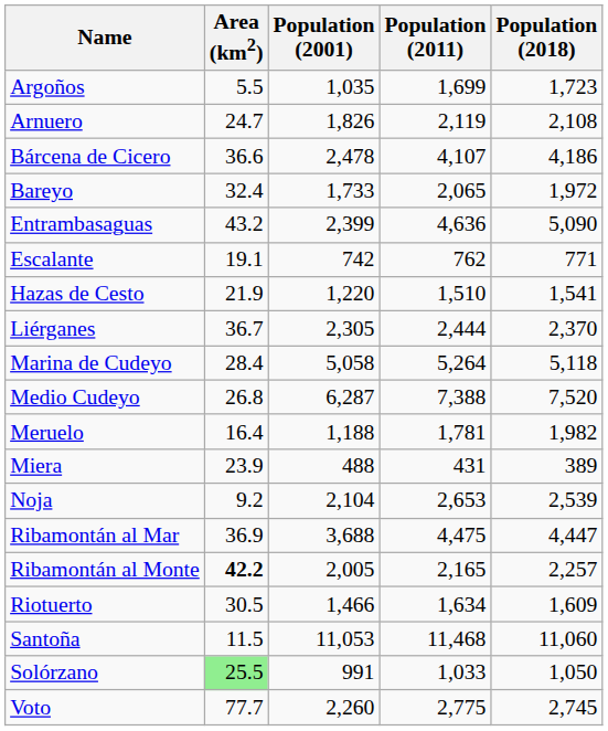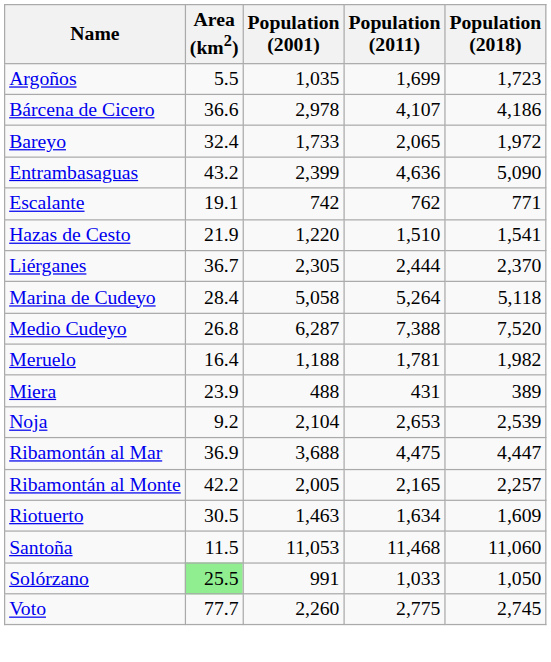 <table class="wikitable sortable">
 <tr>
 <th>Name</th>
 <th>Area<br>(km<sup>2</sup>)</th>
 <th>Population<br>(2001)</th>
 <th>Population<br>(2011)</th>
 <th>Population<br>(2018)</th>
 </tr>
 <tr>
 <td><a href='#'>Argoños</a></td>
 <td align="right">5.5</td>
 <td align="right">1,035</td>
 <td align="right">1,699</td>
 <td align="right">1,723</td>
 </tr>
 <tr>
-<td><a href='#'>Arnuero</a></td>
-<td align="right">24.7</td>
-<td align="right">1,826</td>
-<td align="right">2,119</td>
-<td align="right">2,108</td>
-</tr>
-<tr>
 <td><a href='#'>Bárcena de Cicero</a></td>
 <td align="right">36.6</td>
-<td align="right">2,478</td>
+<td align="right">2,978</td>
 <td align="right">4,107</td>
 <td align="right">4,186</td>
 </tr>
 <tr>
 <td><a href='#'>Bareyo</a></td>
 <td align="right">32.4</td>
 <td align="right">1,733</td>
 <td align="right">2,065</td>
 <td align="right">1,972</td>
 </tr>
 <tr>
 <td><a href='#'>Entrambasaguas</a></td>
 <td align="right">43.2</td>
 <td align="right">2,399</td>
 <td align="right">4,636</td>
 <td align="right">5,090</td>
 </tr>
 <tr>
 <td><a href='#'>Escalante</a></td>
 <td align="right">19.1</td>
 <td align="right">742</td>
 <td align="right">762</td>
 <td align="right">771</td>
 </tr>
 <tr>
 <td><a href='#'>Hazas de Cesto</a></td>
 <td align="right">21.9</td>
 <td align="right">1,220</td>
 <td align="right">1,510</td>
 <td align="right">1,541</td>
 </tr>
 <tr>
 <td><a href='#'>Liérganes</a></td>
 <td align="right">36.7</td>
 <td align="right">2,305</td>
 <td align="right">2,444</td>
 <td align="right">2,370</td>
 </tr>
 <tr>
 <td><a href='#'>Marina de Cudeyo</a></td>
 <td align="right">28.4</td>
 <td align="right">5,058</td>
 <td align="right">5,264</td>
 <td align="right">5,118</td>
 </tr>
 <tr>
 <td><a href='#'>Medio Cudeyo</a></td>
 <td align="right">26.8</td>
 <td align="right">6,287</td>
 <td align="right">7,388</td>
 <td align="right">7,520</td>
 </tr>
 <tr>
 <td><a href='#'>Meruelo</a></td>
 <td align="right">16.4</td>
 <td align="right">1,188</td>
 <td align="right">1,781</td>
 <td align="right">1,982</td>
 </tr>
 <tr>
 <td><a href='#'>Miera</a></td>
 <td align="right">23.9</td>
 <td align="right">488</td>
 <td align="right">431</td>
 <td align="right">389</td>
 </tr>
 <tr>
 <td><a href='#'>Noja</a></td>
 <td align="right">9.2</td>
 <td align="right">2,104</td>
 <td align="right">2,653</td>
 <td align="right">2,539</td>
 </tr>
 <tr>
 <td><a href='#'>Ribamontán al Mar</a></td>
 <td align="right">36.9</td>
 <td align="right">3,688</td>
 <td align="right">4,475</td>
 <td align="right">4,447</td>
 </tr>
 <tr>
 <td><a href='#'>Ribamontán al Monte</a></td>
-<td align="right"><strong>42.2</strong></td>
+<td align="right">42.2</td>
 <td align="right">2,005</td>
 <td align="right">2,165</td>
 <td align="right">2,257</td>
 </tr>
 <tr>
 <td><a href='#'>Riotuerto</a></td>
 <td align="right">30.5</td>
-<td align="right">1,466</td>
+<td align="right">1,463</td>
 <td align="right">1,634</td>
 <td align="right">1,609</td>
 </tr>
 <tr>
 <td><a href='#'>Santoña</a></td>
 <td align="right">11.5</td>
 <td align="right">11,053</td>
 <td align="right">11,468</td>
 <td align="right">11,060</td>
 </tr>
 <tr>
 <td><a href='#'>Solórzano</a></td>
 <td align="right" style="background: lightgreen;">25.5</td>
 <td align="right">991</td>
 <td align="right">1,033</td>
 <td align="right">1,050</td>
 </tr>
 <tr>
 <td><a href='#'>Voto</a></td>
 <td align="right">77.7</td>
 <td align="right">2,260</td>
 <td align="right">2,775</td>
 <td align="right">2,745</td>
 </tr>
 </table>
